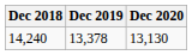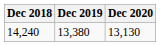 <table class="wikitable">
 <tr>
 <th>Dec 2018</th>
 <th>Dec 2019</th>
 <th>Dec 2020</th>
 </tr>
 <tr>
 <td>14,240</td>
-<td>13,378</td>
+<td>13,380</td>
 <td>13,130</td>
 </tr>
 </table>
